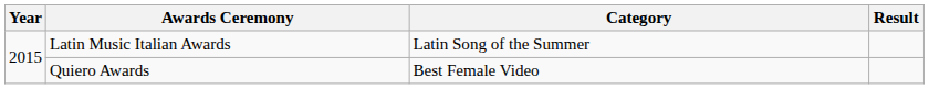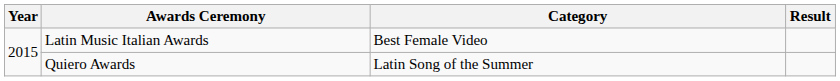 <table class="wikitable plainrowheaders" style="width:70%;">
 <tr>
 <th scope="col" style="width:4%;">Year</th>
 <th>Awards Ceremony</th>
 <th scope="col" style="width:50%;">Category</th>
 <th scope="col" style="width:6%;">Result</th>
 </tr>
 <tr>
 <td rowspan=2 style="text-align:center;">2015</td>
 <td>Latin Music Italian Awards</td>
-<td>Latin Song of the Summer</td>
+<td>Best Female Video</td>
 <td></td>
 </tr>
 <tr>
 <td>Quiero Awards</td>
-<td>Best Female Video</td>
+<td>Latin Song of the Summer</td>
 <td></td>
 </tr>
 </table>
